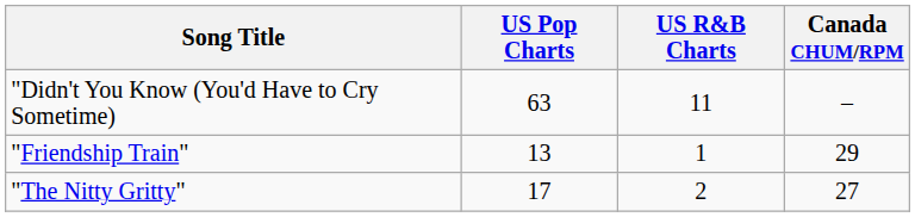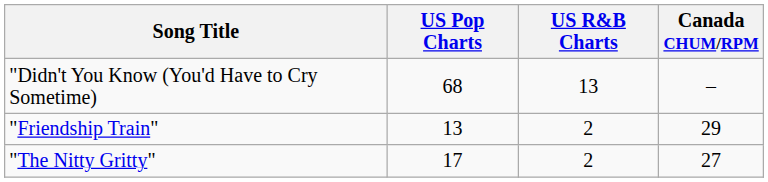 <table class="wikitable">
 <tr>
 <th>Song Title</th>
 <th><a href='#'>US Pop Charts</a></th>
 <th><a href='#'>US R&B Charts</a></th>
 <th>Canada<br><small><a href='#'>CHUM</a>/<a href='#'>RPM</a></small></th>
 </tr>
 <tr>
 <td>"Didn't You Know (You'd Have to Cry Sometime)</td>
-<td style="text-align:center;">63</td>
-<td style="text-align:center;">11</td>
+<td style="text-align:center;">68</td>
+<td style="text-align:center;">13</td>
 <td style="text-align:center;">–</td>
 </tr>
 <tr>
 <td>"<a href='#'>Friendship Train</a>"</td>
 <td style="text-align:center;">13</td>
-<td style="text-align:center;">1</td>
+<td style="text-align:center;">2</td>
 <td style="text-align:center;">29</td>
 </tr>
 <tr>
 <td>"<a href='#'>The Nitty Gritty</a>"</td>
 <td style="text-align:center;">17</td>
 <td style="text-align:center;">2</td>
 <td style="text-align:center;">27</td>
 </tr>
 </table>
